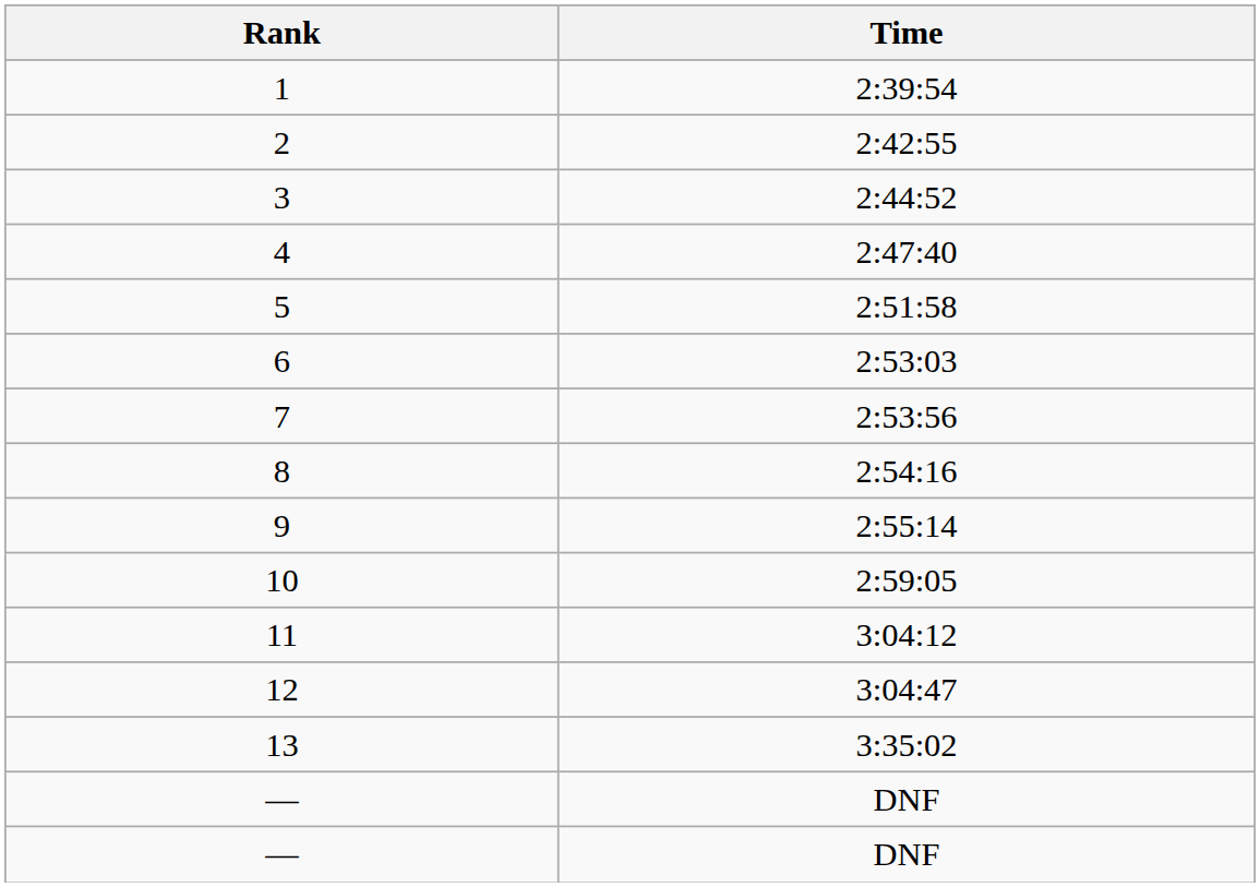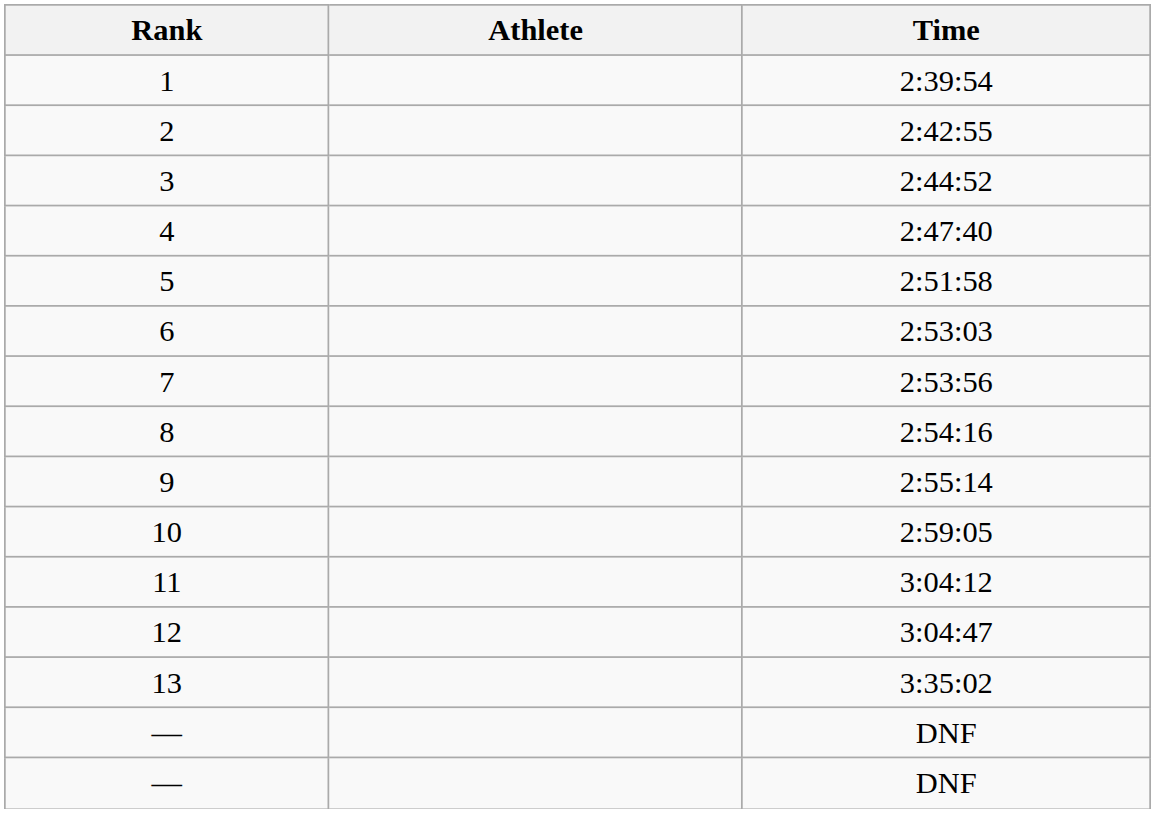 <table class="wikitable" style=" text-align:center; font-size:110%;" width="75%">
 <tr>
 <th>Rank</th>
+<th>Athlete</th>
 <th>Time</th>
 </tr>
 <tr>
 <td>1</td>
+<td align=left></td>
 <td>2:39:54</td>
 </tr>
 <tr>
 <td>2</td>
+<td align=left></td>
 <td>2:42:55</td>
 </tr>
 <tr>
 <td>3</td>
+<td align=left></td>
 <td>2:44:52</td>
 </tr>
 <tr>
 <td>4</td>
+<td align=left></td>
 <td>2:47:40</td>
 </tr>
 <tr>
 <td>5</td>
+<td align=left></td>
 <td>2:51:58</td>
 </tr>
 <tr>
 <td>6</td>
+<td align=left></td>
 <td>2:53:03</td>
 </tr>
 <tr>
 <td>7</td>
+<td align=left></td>
 <td>2:53:56</td>
 </tr>
 <tr>
 <td>8</td>
+<td align=left></td>
 <td>2:54:16</td>
 </tr>
 <tr>
 <td>9</td>
+<td align=left></td>
 <td>2:55:14</td>
 </tr>
 <tr>
 <td>10</td>
+<td align=left></td>
 <td>2:59:05</td>
 </tr>
 <tr>
 <td>11</td>
+<td align=left></td>
 <td>3:04:12</td>
 </tr>
 <tr>
 <td>12</td>
+<td align=left></td>
 <td>3:04:47</td>
 </tr>
 <tr>
 <td>13</td>
+<td align=left></td>
 <td>3:35:02</td>
 </tr>
 <tr>
 <td>—</td>
+<td align=left></td>
 <td>DNF</td>
 </tr>
 <tr>
 <td>—</td>
+<td align=left></td>
 <td>DNF</td>
 </tr>
 </table>
